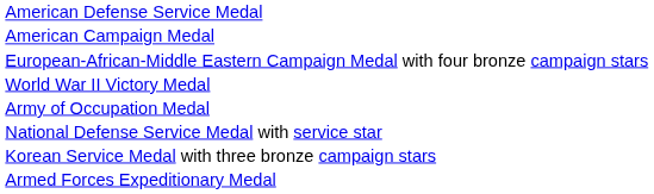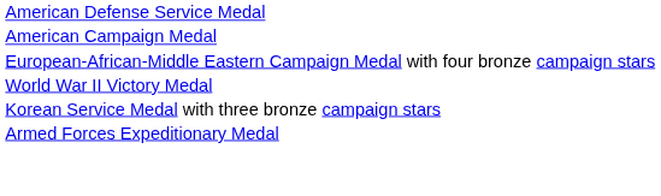 <table>
 <tr>
 <td></td>
 <td><a href='#'>American Defense Service Medal</a></td>
 </tr>
 <tr>
 <td></td>
 <td><a href='#'>American Campaign Medal</a></td>
 </tr>
 <tr>
 <td></td>
 <td><a href='#'>European-African-Middle Eastern Campaign Medal</a> with four bronze <a href='#'>campaign stars</a></td>
 </tr>
 <tr>
 <td></td>
 <td><a href='#'>World War II Victory Medal</a></td>
 </tr>
 <tr>
 <td></td>
-<td><a href='#'>Army of Occupation Medal</a></td>
-</tr>
-<tr>
-<td></td>
-<td><a href='#'>National Defense Service Medal</a> with <a href='#'>service star</a></td>
-</tr>
-<tr>
-<td></td>
 <td><a href='#'>Korean Service Medal</a> with three bronze <a href='#'>campaign stars</a></td>
 </tr>
 <tr>
 <td></td>
 <td><a href='#'>Armed Forces Expeditionary Medal</a></td>
 </tr>
 </table>
